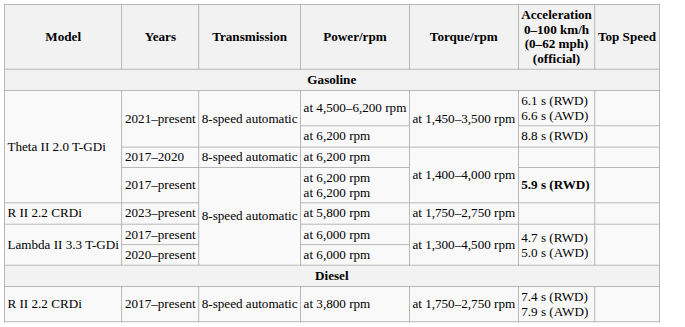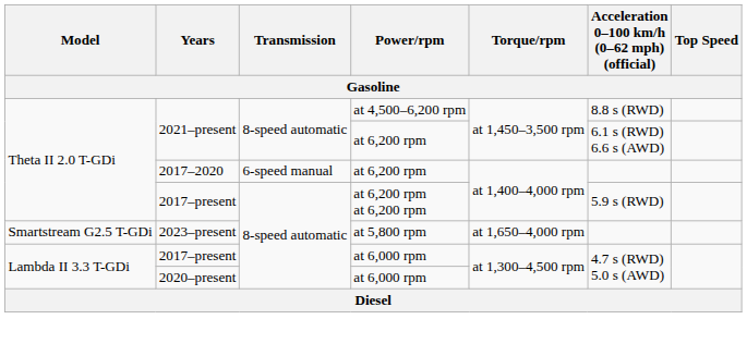 <table class="wikitable sortable collapsible">
 <tr>
 <th>Model</th>
 <th>Years</th>
 <th>Transmission</th>
 <th>Power/rpm</th>
 <th>Torque/rpm</th>
 <th>Acceleration<br>0–100 km/h<br>(0–62 mph)<br>(official)</th>
 <th>Top Speed</th>
 </tr>
 <tr>
 <th colspan=7>Gasoline</th>
 </tr>
 <tr>
 <td rowspan=4>Theta II 2.0 T-GDi</td>
 <td rowspan=2>2021–present</td>
 <td rowspan=2>8-speed automatic</td>
 <td> at 4,500–6,200 rpm</td>
 <td rowspan=2> at 1,450–3,500 rpm</td>
+<td>8.8 s (RWD)</td>
+<td></td>
+</tr>
+<tr>
+<td> at 6,200 rpm</td>
 <td>6.1 s (RWD)<br>6.6 s (AWD)</td>
 <td></td>
 </tr>
 <tr>
-<td> at 6,200 rpm</td>
-<td>8.8 s (RWD)</td>
-<td></td>
-</tr>
-<tr>
 <td>2017–2020</td>
-<td>8-speed automatic</td>
+<td>6-speed manual</td>
 <td> at 6,200 rpm</td>
 <td rowspan=2> at 1,400–4,000 rpm</td>
 <td></td>
 <td></td>
 </tr>
 <tr>
 <td>2017–present</td>
 <td rowspan=4>8-speed automatic</td>
 <td> at 6,200 rpm<br> at 6,200 rpm</td>
-<td><strong>5.9 s (RWD)</strong></td>
+<td>5.9 s (RWD)</td>
 <td></td>
 </tr>
 <tr>
-<td>R II 2.2 CRDi</td>
+<td>Smartstream G2.5 T-GDi</td>
 <td>2023–present</td>
 <td> at 5,800 rpm</td>
-<td> at 1,750–2,750 rpm</td>
+<td> at 1,650–4,000 rpm</td>
 <td></td>
 <td></td>
 </tr>
 <tr>
 <td rowspan=2>Lambda II 3.3 T-GDi</td>
 <td>2017–present</td>
 <td> at 6,000 rpm</td>
 <td rowspan="2"> at 1,300–4,500 rpm</td>
 <td rowspan=2>4.7 s (RWD)<br>5.0 s (AWD)</td>
 <td rowspan=2><br></td>
 </tr>
 <tr>
 <td>2020–present</td>
 <td> at 6,000 rpm</td>
 </tr>
 <tr>
 <th colspan=7>Diesel</th>
 </tr>
-<tr>
-<td>R II 2.2 CRDi</td>
-<td>2017–present</td>
-<td>8-speed automatic</td>
-<td> at 3,800 rpm</td>
-<td> at 1,750–2,750 rpm</td>
-<td>7.4 s (RWD)<br>7.9 s (AWD)</td>
-<td></td>
-</tr>
 </table>
